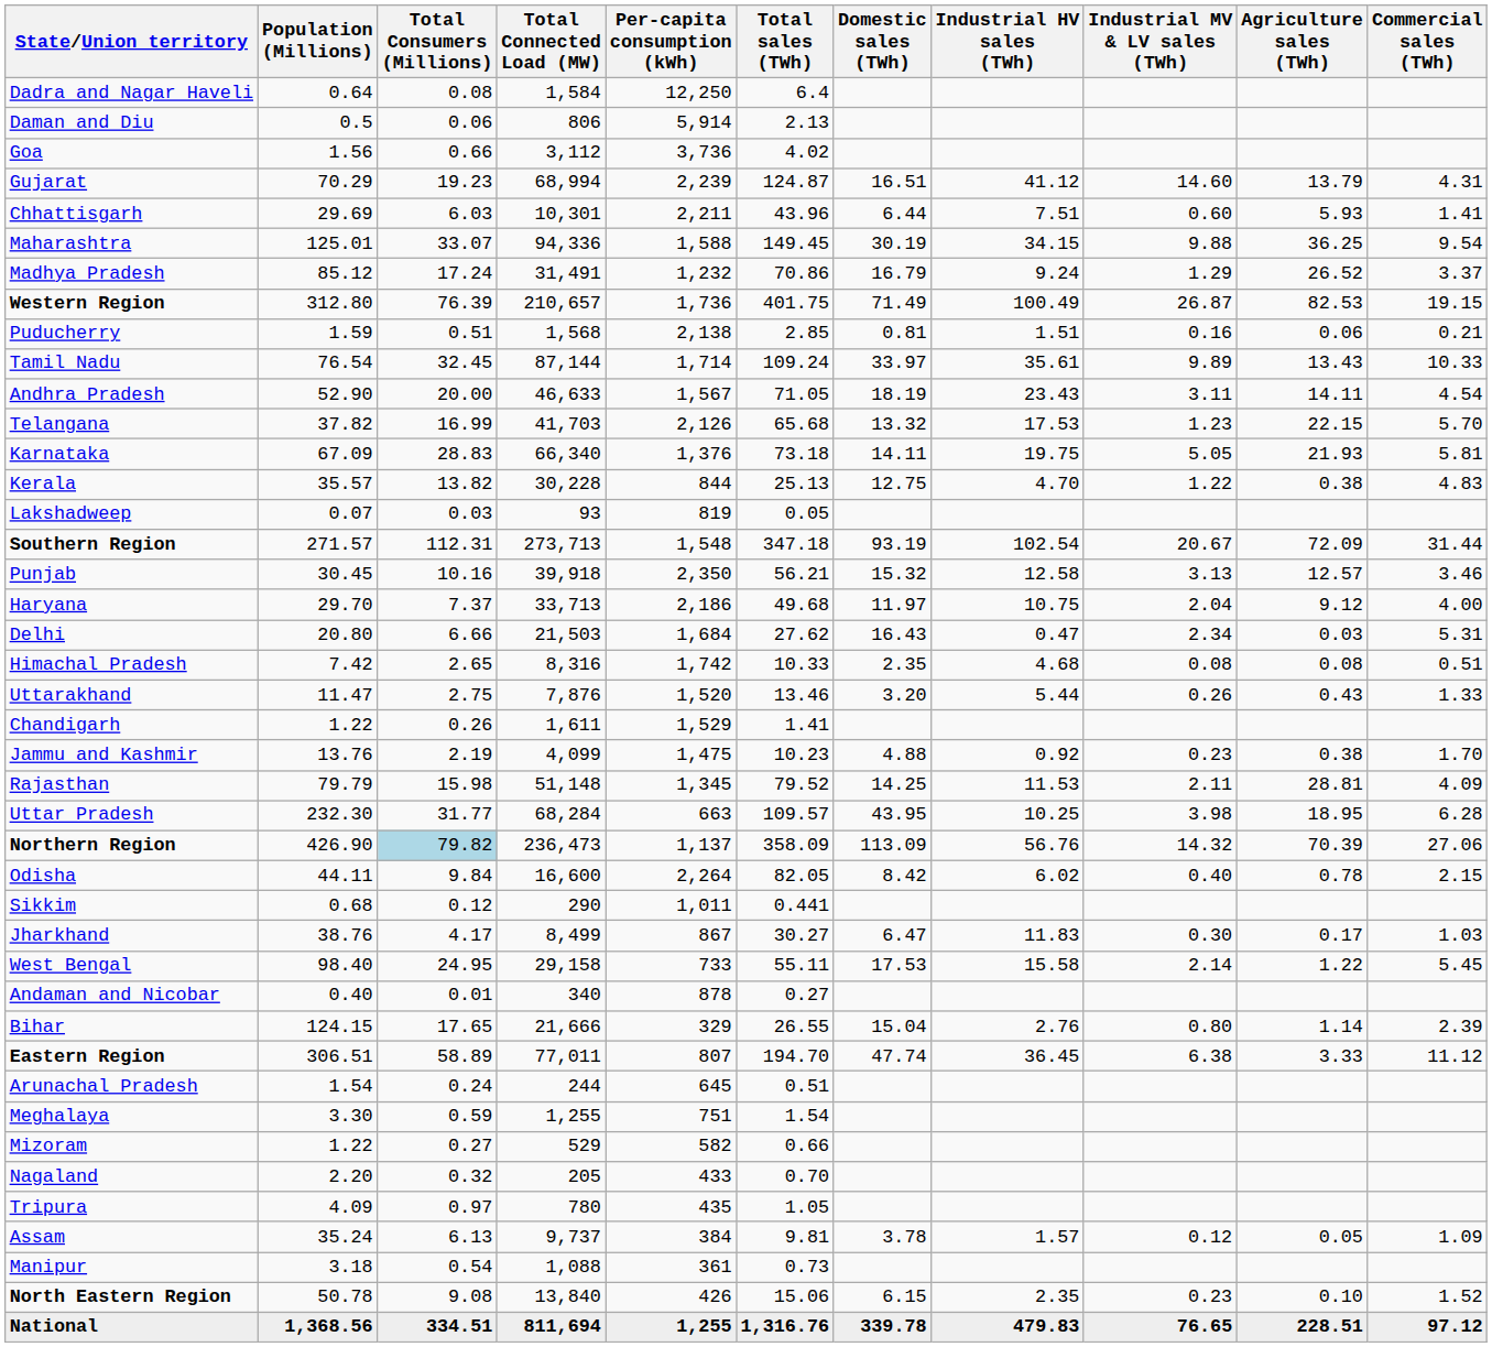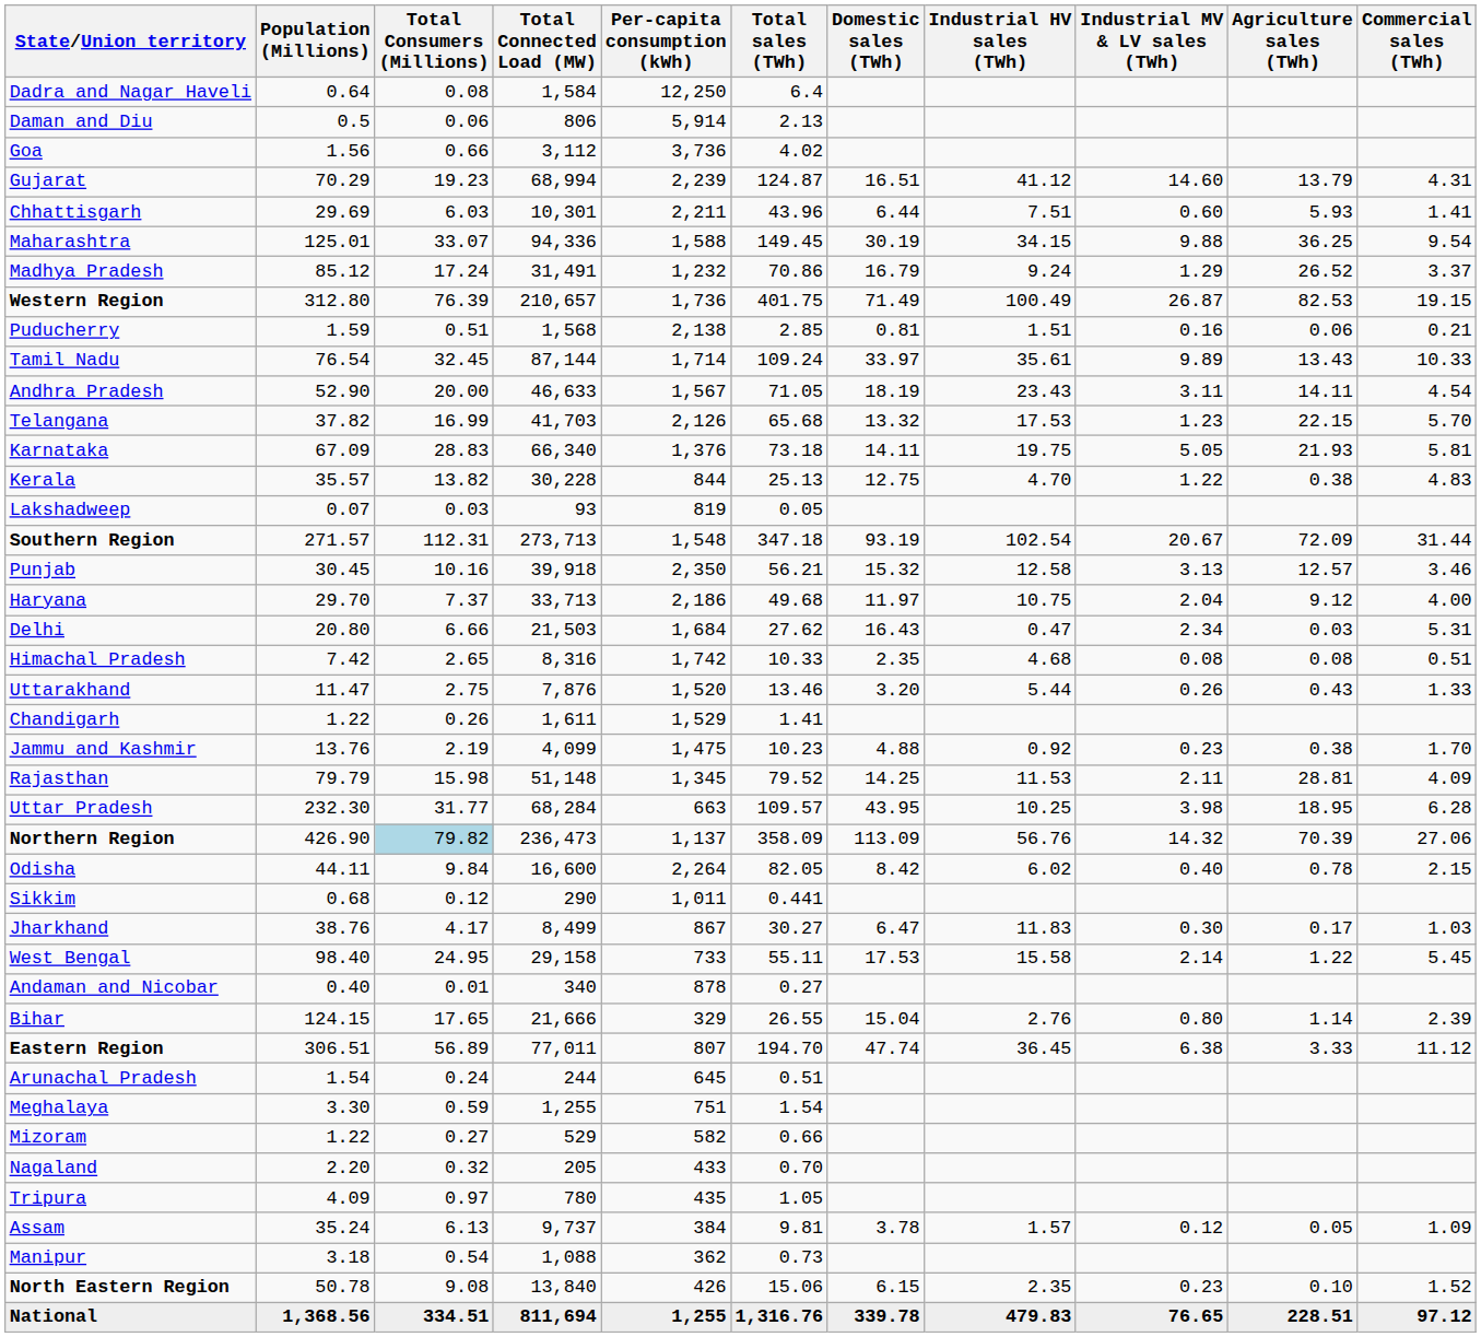 <table class="wikitable sortable" style="text-align:right">
 <tr>
 <th><a href='#'>State</a>/<a href='#'>Union territory</a></th>
 <th>Population <br>(Millions)<br></th>
 <th>Total <br>Consumers<br> (Millions)</th>
 <th>Total <br>Connected<br> Load (MW)</th>
 <th>Per-capita <br>consumption<br>(kWh)</th>
 <th>Total <br>sales<br>(TWh)</th>
 <th>Domestic <br>sales<br>(TWh)</th>
 <th>Industrial HV <br>sales<br>(TWh)</th>
 <th>Industrial MV <br>& LV sales <br>(TWh)</th>
 <th>Agriculture <br>sales<br>(TWh)</th>
 <th>Commercial <br>sales<br>(TWh)</th>
 </tr>
 <tr>
 <td style="text-align:left;"><a href='#'>Dadra and Nagar Haveli</a></td>
 <td>0.64</td>
 <td>0.08</td>
 <td>1,584</td>
 <td>12,250</td>
 <td>6.4</td>
 <td></td>
 <td></td>
 <td></td>
 <td></td>
 <td></td>
 </tr>
 <tr>
 <td style="text-align:left;"><a href='#'>Daman and Diu</a></td>
 <td>0.5</td>
 <td>0.06</td>
 <td>806</td>
 <td>5,914</td>
 <td>2.13</td>
 <td></td>
 <td></td>
 <td></td>
 <td></td>
 <td></td>
 </tr>
 <tr>
 <td style="text-align:left;"><a href='#'>Goa</a></td>
 <td>1.56</td>
 <td>0.66</td>
 <td>3,112</td>
 <td>3,736</td>
 <td>4.02</td>
 <td></td>
 <td></td>
 <td></td>
 <td></td>
 <td></td>
 </tr>
 <tr>
 <td style="text-align:left;"><a href='#'>Gujarat</a></td>
 <td>70.29</td>
 <td>19.23</td>
 <td>68,994</td>
 <td>2,239</td>
 <td>124.87</td>
 <td>16.51</td>
 <td>41.12</td>
 <td>14.60</td>
 <td>13.79</td>
 <td>4.31</td>
 </tr>
 <tr>
 <td style="text-align:left;"><a href='#'>Chhattisgarh</a></td>
 <td>29.69</td>
 <td>6.03</td>
 <td>10,301</td>
 <td>2,211</td>
 <td>43.96</td>
 <td>6.44</td>
 <td>7.51</td>
 <td>0.60</td>
 <td>5.93</td>
 <td>1.41</td>
 </tr>
 <tr>
 <td style="text-align:left;"><a href='#'>Maharashtra</a></td>
 <td>125.01</td>
 <td>33.07</td>
 <td>94,336</td>
 <td>1,588</td>
 <td>149.45</td>
 <td>30.19</td>
 <td>34.15</td>
 <td>9.88</td>
 <td>36.25</td>
 <td>9.54</td>
 </tr>
 <tr>
 <td style="text-align:left;"><a href='#'>Madhya Pradesh</a></td>
 <td>85.12</td>
 <td>17.24</td>
 <td>31,491</td>
 <td>1,232</td>
 <td>70.86</td>
 <td>16.79</td>
 <td>9.24</td>
 <td>1.29</td>
 <td>26.52</td>
 <td>3.37</td>
 </tr>
 <tr>
 <td style="text-align:left;"><strong>Western Region</strong></td>
 <td>312.80</td>
 <td>76.39</td>
 <td>210,657</td>
 <td>1,736</td>
 <td>401.75</td>
 <td>71.49</td>
 <td>100.49</td>
 <td>26.87</td>
 <td>82.53</td>
 <td>19.15</td>
 </tr>
 <tr>
 <td style="text-align:left;"><a href='#'>Puducherry</a></td>
 <td>1.59</td>
 <td>0.51</td>
 <td>1,568</td>
 <td>2,138</td>
 <td>2.85</td>
 <td>0.81</td>
 <td>1.51</td>
 <td>0.16</td>
 <td>0.06</td>
 <td>0.21</td>
 </tr>
 <tr>
 <td style="text-align:left;"><a href='#'>Tamil Nadu</a></td>
 <td>76.54</td>
 <td>32.45</td>
 <td>87,144</td>
 <td>1,714</td>
 <td>109.24</td>
 <td>33.97</td>
 <td>35.61</td>
 <td>9.89</td>
 <td>13.43</td>
 <td>10.33</td>
 </tr>
 <tr>
 <td style="text-align:left;"><a href='#'>Andhra Pradesh</a></td>
 <td>52.90</td>
 <td>20.00</td>
 <td>46,633</td>
 <td>1,567</td>
 <td>71.05</td>
 <td>18.19</td>
 <td>23.43</td>
 <td>3.11</td>
 <td>14.11</td>
 <td>4.54</td>
 </tr>
 <tr>
 <td style="text-align:left;"><a href='#'>Telangana</a></td>
 <td>37.82</td>
 <td>16.99</td>
 <td>41,703</td>
 <td>2,126</td>
 <td>65.68</td>
 <td>13.32</td>
 <td>17.53</td>
 <td>1.23</td>
 <td>22.15</td>
 <td>5.70</td>
 </tr>
 <tr>
 <td style="text-align:left;"><a href='#'>Karnataka</a></td>
 <td>67.09</td>
 <td>28.83</td>
 <td>66,340</td>
 <td>1,376</td>
 <td>73.18</td>
 <td>14.11</td>
 <td>19.75</td>
 <td>5.05</td>
 <td>21.93</td>
 <td>5.81</td>
 </tr>
 <tr>
 <td style="text-align:left;"><a href='#'>Kerala</a></td>
 <td>35.57</td>
 <td>13.82</td>
 <td>30,228</td>
 <td>844</td>
 <td>25.13</td>
 <td>12.75</td>
 <td>4.70</td>
 <td>1.22</td>
 <td>0.38</td>
 <td>4.83</td>
 </tr>
 <tr>
 <td style="text-align:left;"><a href='#'>Lakshadweep</a></td>
 <td>0.07</td>
 <td>0.03</td>
 <td>93</td>
 <td>819</td>
 <td>0.05</td>
 <td></td>
 <td></td>
 <td></td>
 <td></td>
 <td></td>
 </tr>
 <tr>
 <td style="text-align:left;"><strong>Southern Region</strong></td>
 <td>271.57</td>
 <td>112.31</td>
 <td>273,713</td>
 <td>1,548</td>
 <td>347.18</td>
 <td>93.19</td>
 <td>102.54</td>
 <td>20.67</td>
 <td>72.09</td>
 <td>31.44</td>
 </tr>
 <tr>
 <td style="text-align:left;"><a href='#'>Punjab</a></td>
 <td>30.45</td>
 <td>10.16</td>
 <td>39,918</td>
 <td>2,350</td>
 <td>56.21</td>
 <td>15.32</td>
 <td>12.58</td>
 <td>3.13</td>
 <td>12.57</td>
 <td>3.46</td>
 </tr>
 <tr>
 <td style="text-align:left;"><a href='#'>Haryana</a></td>
 <td>29.70</td>
 <td>7.37</td>
 <td>33,713</td>
 <td>2,186</td>
 <td>49.68</td>
 <td>11.97</td>
 <td>10.75</td>
 <td>2.04</td>
 <td>9.12</td>
 <td>4.00</td>
 </tr>
 <tr>
 <td style="text-align:left;"><a href='#'>Delhi</a></td>
 <td>20.80</td>
 <td>6.66</td>
 <td>21,503</td>
 <td>1,684</td>
 <td>27.62</td>
 <td>16.43</td>
 <td>0.47</td>
 <td>2.34</td>
 <td>0.03</td>
 <td>5.31</td>
 </tr>
 <tr>
 <td style="text-align:left;"><a href='#'>Himachal Pradesh</a></td>
 <td>7.42</td>
 <td>2.65</td>
 <td>8,316</td>
 <td>1,742</td>
 <td>10.33</td>
 <td>2.35</td>
 <td>4.68</td>
 <td>0.08</td>
 <td>0.08</td>
 <td>0.51</td>
 </tr>
 <tr>
 <td style="text-align:left;"><a href='#'>Uttarakhand</a></td>
 <td>11.47</td>
 <td>2.75</td>
 <td>7,876</td>
 <td>1,520</td>
 <td>13.46</td>
 <td>3.20</td>
 <td>5.44</td>
 <td>0.26</td>
 <td>0.43</td>
 <td>1.33</td>
 </tr>
 <tr>
 <td style="text-align:left;"><a href='#'>Chandigarh</a></td>
 <td>1.22</td>
 <td>0.26</td>
 <td>1,611</td>
 <td>1,529</td>
 <td>1.41</td>
 <td></td>
 <td></td>
 <td></td>
 <td></td>
 <td></td>
 </tr>
 <tr>
 <td style="text-align:left;"><a href='#'>Jammu and Kashmir</a></td>
 <td>13.76</td>
 <td>2.19</td>
 <td>4,099</td>
 <td>1,475</td>
 <td>10.23</td>
 <td>4.88</td>
 <td>0.92</td>
 <td>0.23</td>
 <td>0.38</td>
 <td>1.70</td>
 </tr>
 <tr>
 <td style="text-align:left;"><a href='#'>Rajasthan</a></td>
 <td>79.79</td>
 <td>15.98</td>
 <td>51,148</td>
 <td>1,345</td>
 <td>79.52</td>
 <td>14.25</td>
 <td>11.53</td>
 <td>2.11</td>
 <td>28.81</td>
 <td>4.09</td>
 </tr>
 <tr>
 <td style="text-align:left;"><a href='#'>Uttar Pradesh</a></td>
 <td>232.30</td>
 <td>31.77</td>
 <td>68,284</td>
 <td>663</td>
 <td>109.57</td>
 <td>43.95</td>
 <td>10.25</td>
 <td>3.98</td>
 <td>18.95</td>
 <td>6.28</td>
 </tr>
 <tr>
 <td style="text-align:left;"><strong>Northern Region</strong></td>
 <td>426.90</td>
 <td style="background: lightblue;">79.82</td>
 <td>236,473</td>
 <td>1,137</td>
 <td>358.09</td>
 <td>113.09</td>
 <td>56.76</td>
 <td>14.32</td>
 <td>70.39</td>
 <td>27.06</td>
 </tr>
 <tr>
 <td style="text-align:left;"><a href='#'>Odisha</a></td>
 <td>44.11</td>
 <td>9.84</td>
 <td>16,600</td>
 <td>2,264</td>
 <td>82.05</td>
 <td>8.42</td>
 <td>6.02</td>
 <td>0.40</td>
 <td>0.78</td>
 <td>2.15</td>
 </tr>
 <tr>
 <td style="text-align:left;"><a href='#'>Sikkim</a></td>
 <td>0.68</td>
 <td>0.12</td>
 <td>290</td>
 <td>1,011</td>
 <td>0.441</td>
 <td></td>
 <td></td>
 <td></td>
 <td></td>
 <td></td>
 </tr>
 <tr>
 <td style="text-align:left;"><a href='#'>Jharkhand</a></td>
 <td>38.76</td>
 <td>4.17</td>
 <td>8,499</td>
 <td>867</td>
 <td>30.27</td>
 <td>6.47</td>
 <td>11.83</td>
 <td>0.30</td>
 <td>0.17</td>
 <td>1.03</td>
 </tr>
 <tr>
 <td style="text-align:left;"><a href='#'>West Bengal</a></td>
 <td>98.40</td>
 <td>24.95</td>
 <td>29,158</td>
 <td>733</td>
 <td>55.11</td>
 <td>17.53</td>
 <td>15.58</td>
 <td>2.14</td>
 <td>1.22</td>
 <td>5.45</td>
 </tr>
 <tr>
 <td style="text-align:left;"><a href='#'>Andaman and Nicobar</a></td>
 <td>0.40</td>
 <td>0.01</td>
 <td>340</td>
 <td>878</td>
 <td>0.27</td>
 <td></td>
 <td></td>
 <td></td>
 <td></td>
 <td></td>
 </tr>
 <tr>
 <td style="text-align:left;"><a href='#'>Bihar</a></td>
 <td>124.15</td>
 <td>17.65</td>
 <td>21,666</td>
 <td>329</td>
 <td>26.55</td>
 <td>15.04</td>
 <td>2.76</td>
 <td>0.80</td>
 <td>1.14</td>
 <td>2.39</td>
 </tr>
 <tr>
 <td style="text-align:left;"><strong>Eastern Region</strong></td>
 <td>306.51</td>
-<td>58.89</td>
+<td>56.89</td>
 <td>77,011</td>
 <td>807</td>
 <td>194.70</td>
 <td>47.74</td>
 <td>36.45</td>
 <td>6.38</td>
 <td>3.33</td>
 <td>11.12</td>
 </tr>
 <tr>
 <td style="text-align:left;"><a href='#'>Arunachal Pradesh</a></td>
 <td>1.54</td>
 <td>0.24</td>
 <td>244</td>
 <td>645</td>
 <td>0.51</td>
 <td></td>
 <td></td>
 <td></td>
 <td></td>
 <td></td>
 </tr>
 <tr>
 <td style="text-align:left;"><a href='#'>Meghalaya</a></td>
 <td>3.30</td>
 <td>0.59</td>
 <td>1,255</td>
 <td>751</td>
 <td>1.54</td>
 <td></td>
 <td></td>
 <td></td>
 <td></td>
 <td></td>
 </tr>
 <tr>
 <td style="text-align:left;"><a href='#'>Mizoram</a></td>
 <td>1.22</td>
 <td>0.27</td>
 <td>529</td>
 <td>582</td>
 <td>0.66</td>
 <td></td>
 <td></td>
 <td></td>
 <td></td>
 <td></td>
 </tr>
 <tr>
 <td style="text-align:left;"><a href='#'>Nagaland</a></td>
 <td>2.20</td>
 <td>0.32</td>
 <td>205</td>
 <td>433</td>
 <td>0.70</td>
 <td></td>
 <td></td>
 <td></td>
 <td></td>
 <td></td>
 </tr>
 <tr>
 <td style="text-align:left;"><a href='#'>Tripura</a></td>
 <td>4.09</td>
 <td>0.97</td>
 <td>780</td>
 <td>435</td>
 <td>1.05</td>
 <td></td>
 <td></td>
 <td></td>
 <td></td>
 <td></td>
 </tr>
 <tr>
 <td style="text-align:left;"><a href='#'>Assam</a></td>
 <td>35.24</td>
 <td>6.13</td>
 <td>9,737</td>
 <td>384</td>
 <td>9.81</td>
 <td>3.78</td>
 <td>1.57</td>
 <td>0.12</td>
 <td>0.05</td>
 <td>1.09</td>
 </tr>
 <tr>
 <td style="text-align:left;"><a href='#'>Manipur</a></td>
 <td>3.18</td>
 <td>0.54</td>
 <td>1,088</td>
-<td>361</td>
+<td>362</td>
 <td>0.73</td>
 <td></td>
 <td></td>
 <td></td>
 <td></td>
 <td></td>
 </tr>
 <tr>
 <td style="text-align:left;"><strong>North Eastern Region</strong></td>
 <td>50.78</td>
 <td>9.08</td>
 <td>13,840</td>
 <td>426</td>
 <td>15.06</td>
 <td>6.15</td>
 <td>2.35</td>
 <td>0.23</td>
 <td>0.10</td>
 <td>1.52</td>
 </tr>
 <tr style="background:#eee">
 <td style="text-align:left;"><strong>National</strong></td>
 <td><strong>1,368.56</strong></td>
 <td><strong>334.51</strong></td>
 <td><strong>811,694</strong></td>
 <td><strong>1,255</strong></td>
 <td><strong>1,316.76</strong></td>
 <td><strong>339.78</strong></td>
 <td><strong>479.83</strong></td>
 <td><strong>76.65</strong></td>
 <td><strong>228.51</strong></td>
 <td><strong>97.12</strong></td>
 </tr>
 </table>
